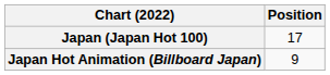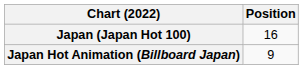 <table class="wikitable sortable plainrowheaders" style="text-align:center">
 <tr>
 <th scope="col">Chart (2022)</th>
 <th scope="col">Position</th>
 </tr>
 <tr>
 <th scope="row">Japan (Japan Hot 100)</th>
-<td>17</td>
+<td>16</td>
 </tr>
 <tr>
 <th scope="row">Japan Hot Animation (<em>Billboard Japan</em>)</th>
 <td>9</td>
 </tr>
 </table>
